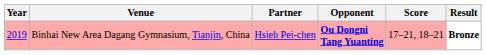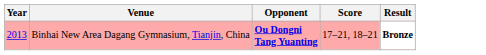 <table class="sortable wikitable" style="font-size:90%;">
 <tr>
 <th>Year</th>
 <th>Venue</th>
-<th>Partner</th>
 <th>Opponent</th>
 <th>Score</th>
 <th>Result</th>
 </tr>
 <tr style="background:#FFAAAA">
-<td align="center"><a href='#'>2019</a></td>
+<td align="center"><a href='#'>2013</a></td>
 <td align="left">Binhai New Area Dagang Gymnasium, <a href='#'>Tianjin</a>, China</td>
-<td align="left"> <a href='#'>Hsieh Pei-chen</a></td>
 <td align="left"><strong> <a href='#'>Ou Dongni</a><br> <a href='#'>Tang Yuanting</a></strong></td>
 <td align="left">17–21, 18–21</td>
 <td style="text-align:left; background:white"> <strong>Bronze</strong></td>
 </tr>
 </table>
